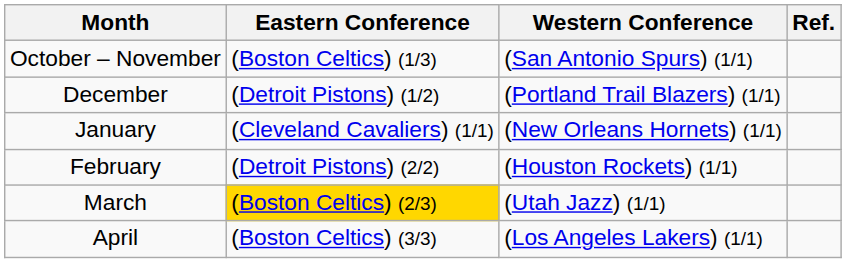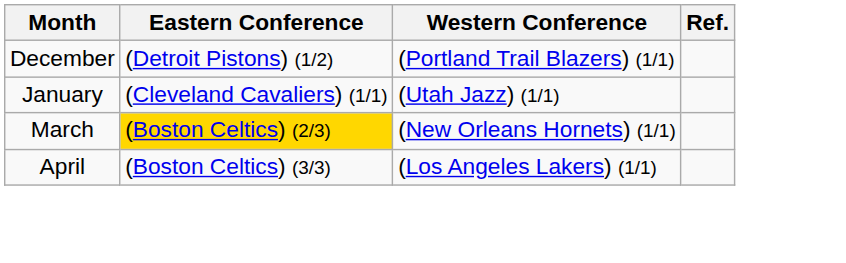 <table class="wikitable sortable" border="1">
 <tr>
 <th>Month</th>
 <th>Eastern Conference</th>
 <th>Western Conference</th>
 <th class=unsortable>Ref.</th>
-</tr>
-<tr>
-<td align=center>October – November</td>
-<td> (<a href='#'>Boston Celtics</a>) <small>(1/3)</small></td>
-<td> (<a href='#'>San Antonio Spurs</a>) <small>(1/1)</small></td>
-<td align=center></td>
 </tr>
 <tr>
 <td align=center>December</td>
 <td> (<a href='#'>Detroit Pistons</a>) <small>(1/2)</small></td>
 <td> (<a href='#'>Portland Trail Blazers</a>) <small>(1/1)</small></td>
 <td align=center></td>
 </tr>
 <tr>
 <td align=center>January</td>
 <td> (<a href='#'>Cleveland Cavaliers</a>) <small>(1/1)</small></td>
-<td> (<a href='#'>New Orleans Hornets</a>) <small>(1/1)</small></td>
-<td align=center></td>
-</tr>
-<tr>
-<td align=center>February</td>
-<td> (<a href='#'>Detroit Pistons</a>) <small>(2/2)</small></td>
-<td> (<a href='#'>Houston Rockets</a>) <small>(1/1)</small></td>
+<td> (<a href='#'>Utah Jazz</a>) <small>(1/1)</small></td>
 <td align=center></td>
 </tr>
 <tr>
 <td align=center>March</td>
 <td style="background: gold;"> (<a href='#'>Boston Celtics</a>) <small>(2/3)</small></td>
-<td> (<a href='#'>Utah Jazz</a>) <small>(1/1)</small></td>
+<td> (<a href='#'>New Orleans Hornets</a>) <small>(1/1)</small></td>
 <td align=center></td>
 </tr>
 <tr>
 <td align=center>April</td>
 <td> (<a href='#'>Boston Celtics</a>) <small>(3/3)</small></td>
 <td> (<a href='#'>Los Angeles Lakers</a>) <small>(1/1)</small></td>
 <td align=center></td>
 </tr>
 </table>
